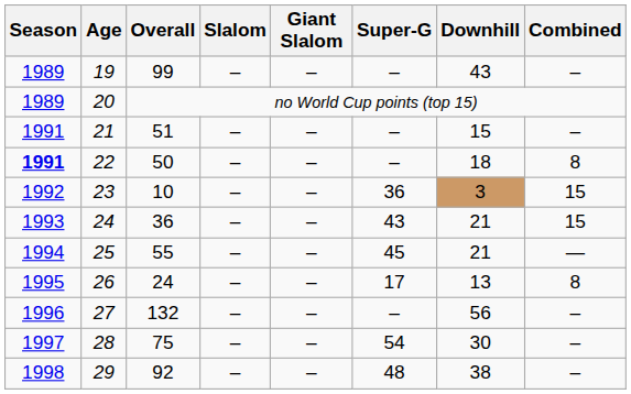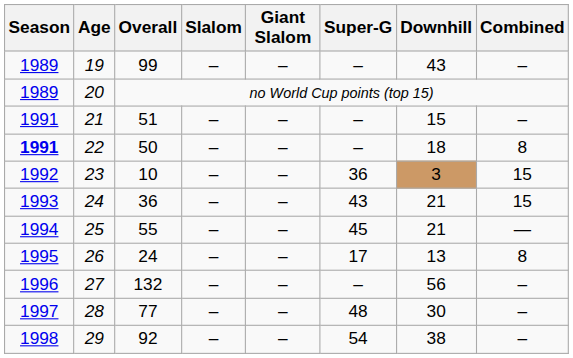 <table class=wikitable style="text-align:center">
 <tr>
 <th>Season</th>
 <th>Age</th>
 <th>Overall</th>
 <th>Slalom</th>
 <th>Giant<br> Slalom </th>
 <th>Super-G</th>
 <th>Downhill</th>
 <th>Combined</th>
 </tr>
 <tr>
 <td><a href='#'>1989</a></td>
 <td><em>19</em></td>
 <td>99</td>
 <td>–</td>
 <td>–</td>
 <td>–</td>
 <td>43</td>
 <td>–</td>
 </tr>
 <tr>
 <td><a href='#'>1989</a></td>
 <td><em>20</em></td>
 <td colspan=6><small><em>no World Cup points (top 15)</em></small></td>
 </tr>
 <tr>
 <td><a href='#'>1991</a></td>
 <td><em>21</em></td>
 <td>51</td>
 <td>–</td>
 <td>–</td>
 <td>–</td>
 <td>15</td>
 <td>–</td>
 </tr>
 <tr>
 <td><strong><a href='#'>1991</a></strong></td>
 <td><em>22</em></td>
 <td>50</td>
 <td>–</td>
 <td>–</td>
 <td>–</td>
 <td>18</td>
 <td>8</td>
 </tr>
 <tr>
 <td><a href='#'>1992</a></td>
 <td><em>23</em></td>
 <td>10</td>
 <td>–</td>
 <td>–</td>
 <td>36</td>
 <td bgcolor="cc9966">3</td>
 <td>15</td>
 </tr>
 <tr>
 <td><a href='#'>1993</a></td>
 <td><em>24</em></td>
 <td>36</td>
 <td>–</td>
 <td>–</td>
 <td>43</td>
 <td>21</td>
 <td>15</td>
 </tr>
 <tr>
 <td><a href='#'>1994</a></td>
 <td><em>25</em></td>
 <td>55</td>
 <td>–</td>
 <td>–</td>
 <td>45</td>
 <td>21</td>
 <td>—</td>
 </tr>
 <tr>
 <td><a href='#'>1995</a></td>
 <td><em>26</em></td>
 <td>24</td>
 <td>–</td>
 <td>–</td>
 <td>17</td>
 <td>13</td>
 <td>8</td>
 </tr>
 <tr>
 <td><a href='#'>1996</a></td>
 <td><em>27</em></td>
 <td>132</td>
 <td>–</td>
 <td>–</td>
 <td>–</td>
 <td>56</td>
 <td>–</td>
 </tr>
 <tr>
 <td><a href='#'>1997</a></td>
 <td><em>28</em></td>
-<td>75</td>
+<td>77</td>
 <td>–</td>
 <td>–</td>
-<td>54</td>
+<td>48</td>
 <td>30</td>
 <td>–</td>
 </tr>
 <tr>
 <td><a href='#'>1998</a></td>
 <td><em>29</em></td>
 <td>92</td>
 <td>–</td>
 <td>–</td>
-<td>48</td>
+<td>54</td>
 <td>38</td>
 <td>–</td>
 </tr>
 </table>
